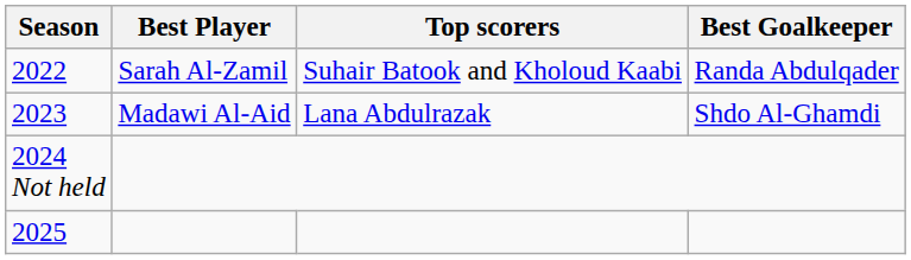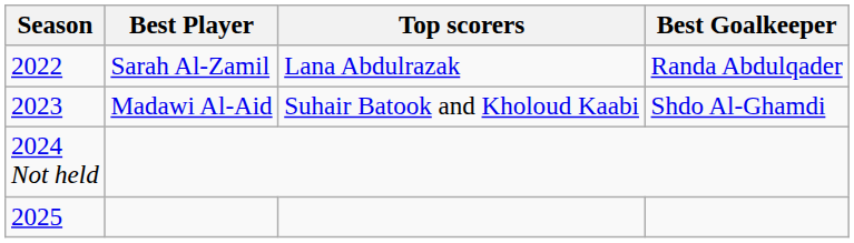 <table class="wikitable sortable">
 <tr>
 <th>Season</th>
 <th>Best Player</th>
 <th>Top scorers</th>
 <th>Best Goalkeeper</th>
 </tr>
 <tr>
 <td><a href='#'>2022</a></td>
 <td><a href='#'>Sarah Al-Zamil</a></td>
-<td><a href='#'>Suhair Batook</a> and <a href='#'>Kholoud Kaabi</a></td>
+<td><a href='#'>Lana Abdulrazak</a></td>
 <td><a href='#'>Randa Abdulqader</a></td>
 </tr>
 <tr>
 <td><a href='#'>2023</a></td>
 <td><a href='#'>Madawi Al-Aid</a></td>
-<td><a href='#'>Lana Abdulrazak</a></td>
+<td><a href='#'>Suhair Batook</a> and <a href='#'>Kholoud Kaabi</a></td>
 <td><a href='#'>Shdo Al-Ghamdi</a></td>
 </tr>
 <tr>
 <td><a href='#'>2024</a><br><em>Not held</em></td>
 </tr>
 <tr>
 <td><a href='#'>2025</a></td>
 <td></td>
 <td></td>
 <td></td>
 </tr>
 </table>
